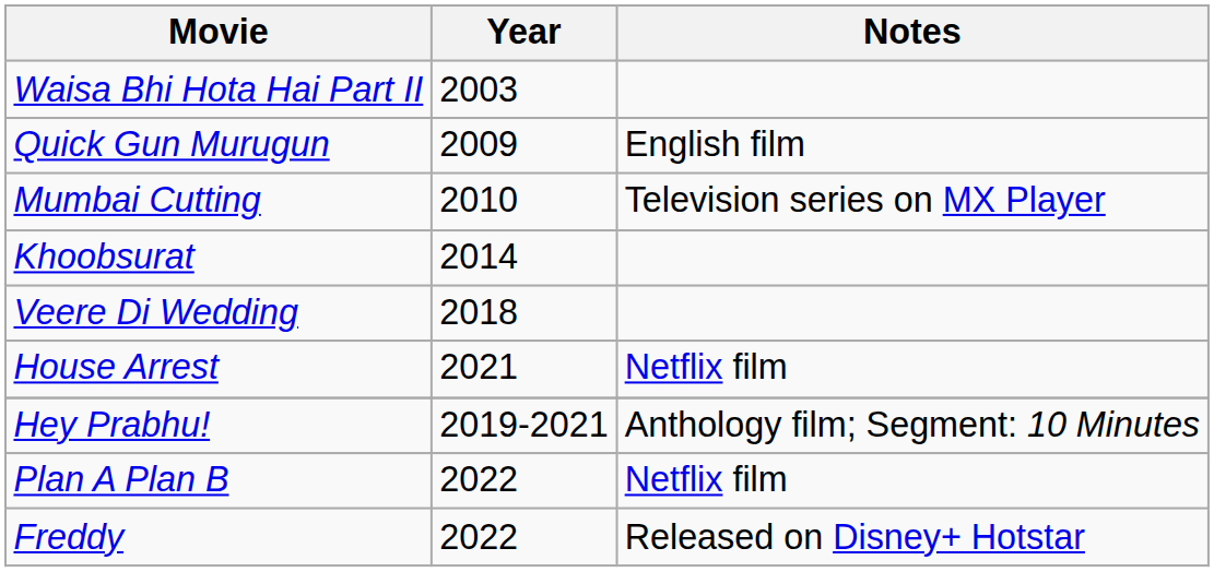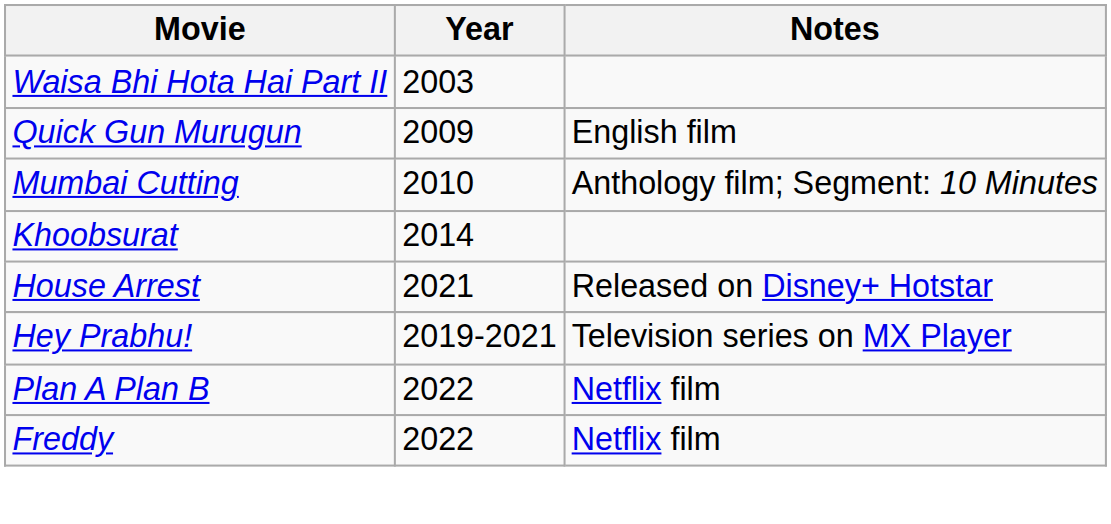 <table class="wikitable">
 <tr>
 <th>Movie</th>
 <th>Year</th>
 <th>Notes</th>
 </tr>
 <tr>
 <td><em><a href='#'>Waisa Bhi Hota Hai Part II</a></em></td>
 <td>2003</td>
 <td></td>
 </tr>
 <tr>
 <td><em><a href='#'>Quick Gun Murugun</a></em></td>
 <td>2009</td>
 <td>English film</td>
 </tr>
 <tr>
 <td><em><a href='#'>Mumbai Cutting</a></em></td>
 <td>2010</td>
-<td>Television series on <a href='#'>MX Player</a></td>
+<td>Anthology film; Segment: <em>10 Minutes</em></td>
 </tr>
 <tr>
 <td><em><a href='#'>Khoobsurat</a></em></td>
 <td>2014</td>
 <td></td>
 </tr>
 <tr>
-<td><em><a href='#'>Veere Di Wedding</a></em></td>
-<td>2018</td>
-<td></td>
-</tr>
-<tr>
 <td><em><a href='#'>House Arrest</a></em></td>
 <td>2021</td>
-<td><a href='#'>Netflix</a> film</td>
+<td>Released on <a href='#'>Disney+ Hotstar</a></td>
 </tr>
 <tr>
 </tr>
 <tr>
 <td><em><a href='#'>Hey Prabhu!</a></em></td>
 <td>2019-2021</td>
-<td>Anthology film; Segment: <em>10 Minutes</em></td>
+<td>Television series on <a href='#'>MX Player</a></td>
 </tr>
 <tr>
 <td><em><a href='#'>Plan A Plan B</a></em></td>
 <td>2022</td>
 <td><a href='#'>Netflix</a> film</td>
 </tr>
 <tr>
 <td><em><a href='#'>Freddy</a></em></td>
 <td>2022</td>
-<td>Released on <a href='#'>Disney+ Hotstar</a></td>
+<td><a href='#'>Netflix</a> film</td>
 </tr>
 </table>
